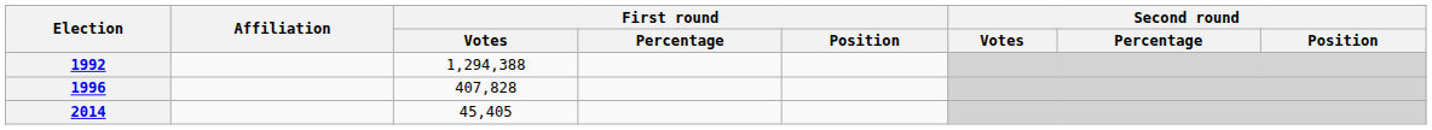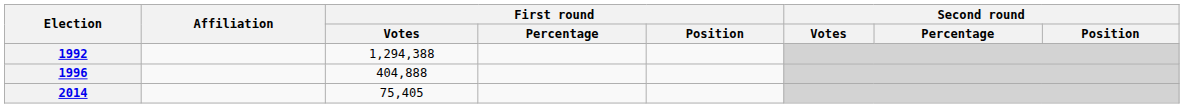 <table class=wikitable width=100%>
 <tr>
 <th rowspan=2>Election</th>
 <th rowspan=2>Affiliation</th>
 <th colspan=3>First round</th>
 <th colspan=3>Second round</th>
 </tr>
 <tr>
 <th>Votes</th>
 <th>Percentage</th>
 <th>Position</th>
 <th>Votes</th>
 <th>Percentage</th>
 <th>Position</th>
 </tr>
 <tr align=center>
 <th><a href='#'>1992</a></th>
 <td></td>
 <td>1,294,388</td>
 <td></td>
 <td></td>
 <td bgcolor=lightgrey colspan=3></td>
 </tr>
 <tr align=center>
 <th><a href='#'>1996</a></th>
 <td></td>
-<td>407,828</td>
+<td>404,888</td>
 <td></td>
 <td></td>
 <td bgcolor=lightgrey colspan=3></td>
 </tr>
 <tr align=center>
 <th><a href='#'>2014</a></th>
 <td></td>
-<td>45,405</td>
+<td>75,405</td>
 <td></td>
 <td></td>
 <td bgcolor=lightgrey colspan=3></td>
 </tr>
 </table>
